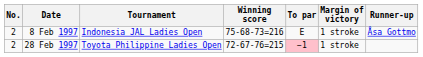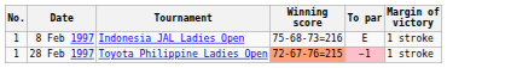 <table class="wikitable" style="font-size:95%;">
 <tr>
 <th>No.</th>
 <th>Date</th>
 <th>Tournament</th>
 <th>Winning<br>score</th>
 <th>To par</th>
 <th>Margin of<br>victory</th>
-<th>Runner-up</th>
 </tr>
 <tr>
-<td align=center>2</td>
+<td align=center>1</td>
 <td align=right>8 Feb <a href='#'>1997</a></td>
 <td><a href='#'>Indonesia JAL Ladies Open</a></td>
 <td align=right>75-68-73=216</td>
 <td align=center>E</td>
 <td>1  stroke</td>
-<td> <a href='#'>Åsa Gottmo</a></td>
 </tr>
 <tr>
-<td align=center>2</td>
+<td align=center>1</td>
 <td align=right>28 Feb <a href='#'>1997</a></td>
 <td><a href='#'>Toyota Philippine Ladies Open</a></td>
-<td align=right>72-67-76=215</td>
+<td align=right style="background: lightsalmon;">72-67-76=215</td>
 <td align=center style="background: pink;">−1</td>
 <td>1 stroke</td>
-<td></td>
 </tr>
 </table>
